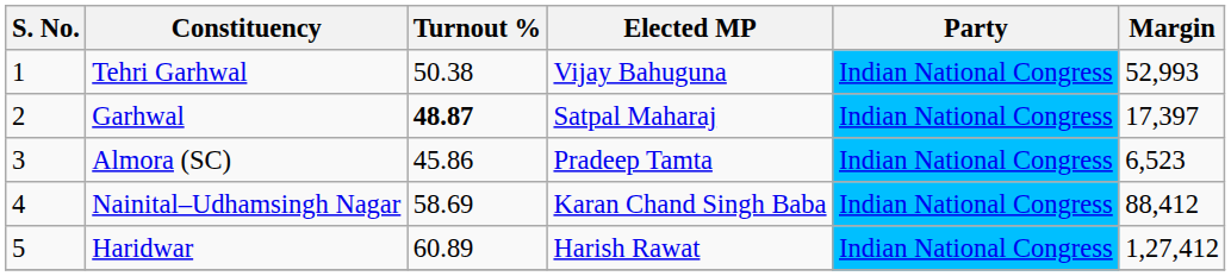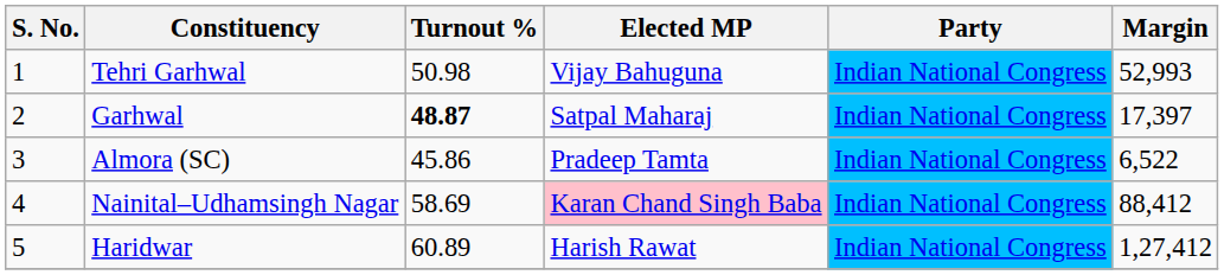 <table class="sortable wikitable" style="font-size: 95%;">
 <tr>
 <th>S. No.</th>
 <th>Constituency</th>
 <th>Turnout %</th>
 <th>Elected MP</th>
 <th>Party</th>
 <th>Margin</th>
 </tr>
 <tr>
 <td>1</td>
 <td><a href='#'>Tehri Garhwal</a></td>
-<td>50.38</td>
+<td>50.98</td>
 <td><a href='#'>Vijay Bahuguna</a></td>
 <td bgcolor=#00BFFF><a href='#'>Indian National Congress</a></td>
 <td>52,993</td>
 </tr>
 <tr>
 <td>2</td>
 <td><a href='#'>Garhwal</a></td>
 <td><strong>48.87</strong></td>
 <td><a href='#'>Satpal Maharaj</a></td>
 <td bgcolor=#00BFFF><a href='#'>Indian National Congress</a></td>
 <td>17,397</td>
 </tr>
 <tr>
 <td>3</td>
 <td><a href='#'>Almora</a> (SC)</td>
 <td>45.86</td>
 <td><a href='#'>Pradeep Tamta</a></td>
 <td bgcolor=#00BFFF><a href='#'>Indian National Congress</a></td>
-<td>6,523</td>
+<td>6,522</td>
 </tr>
 <tr>
 <td>4</td>
 <td><a href='#'>Nainital–Udhamsingh Nagar</a></td>
 <td>58.69</td>
-<td><a href='#'>Karan Chand Singh Baba</a></td>
+<td style="background: pink;"><a href='#'>Karan Chand Singh Baba</a></td>
 <td bgcolor=#00BFFF><a href='#'>Indian National Congress</a></td>
 <td>88,412</td>
 </tr>
 <tr>
 <td>5</td>
 <td><a href='#'>Haridwar</a></td>
 <td>60.89</td>
 <td><a href='#'>Harish Rawat</a></td>
 <td bgcolor=#00BFFF><a href='#'>Indian National Congress</a></td>
 <td>1,27,412</td>
 </tr>
 <tr>
 </tr>
 </table>
